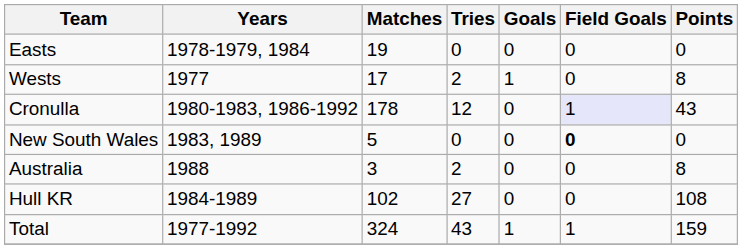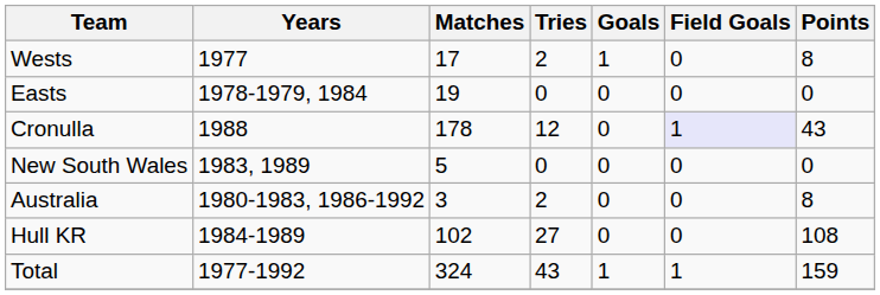 <table class="wikitable">
 <tr>
 <th>Team</th>
 <th>Years</th>
 <th>Matches</th>
 <th>Tries</th>
 <th>Goals</th>
 <th>Field Goals</th>
 <th>Points</th>
 </tr>
 <tr>
+<td>Wests</td>
+<td>1977</td>
+<td>17</td>
+<td>2</td>
+<td>1</td>
+<td>0</td>
+<td>8</td>
+</tr>
+<tr>
 <td>Easts</td>
 <td>1978-1979, 1984</td>
 <td>19</td>
 <td>0</td>
 <td>0</td>
 <td>0</td>
 <td>0</td>
 </tr>
 <tr>
-<td>Wests</td>
-<td>1977</td>
-<td>17</td>
-<td>2</td>
-<td>1</td>
-<td>0</td>
-<td>8</td>
-</tr>
-<tr>
 <td>Cronulla</td>
-<td>1980-1983, 1986-1992</td>
+<td>1988</td>
 <td>178</td>
 <td>12</td>
 <td>0</td>
 <td style="background: lavender;">1</td>
 <td>43</td>
 </tr>
 <tr>
 <td>New South Wales</td>
 <td>1983, 1989</td>
 <td>5</td>
 <td>0</td>
 <td>0</td>
-<td><strong>0</strong></td>
+<td>0</td>
 <td>0</td>
 </tr>
 <tr>
 <td>Australia</td>
-<td>1988</td>
+<td>1980-1983, 1986-1992</td>
 <td>3</td>
 <td>2</td>
 <td>0</td>
 <td>0</td>
 <td>8</td>
 </tr>
 <tr>
 <td>Hull KR</td>
 <td>1984-1989</td>
 <td>102</td>
 <td>27</td>
 <td>0</td>
 <td>0</td>
 <td>108</td>
 </tr>
 <tr>
 <td>Total</td>
 <td>1977-1992</td>
 <td>324</td>
 <td>43</td>
 <td>1</td>
 <td>1</td>
 <td>159</td>
 </tr>
 <tr>
 </tr>
 </table>
